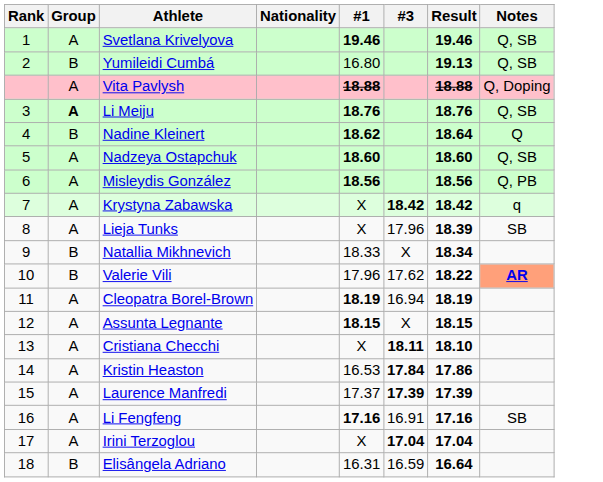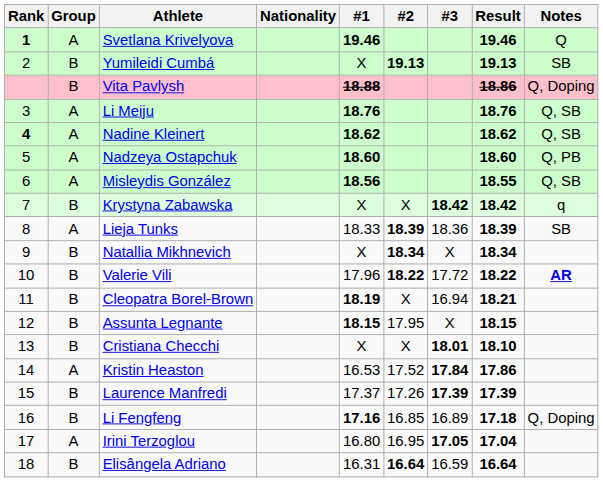 <table class="wikitable sortable" style="text-align:center">
 <tr>
 <th>Rank</th>
 <th>Group</th>
 <th>Athlete</th>
 <th>Nationality</th>
 <th>#1</th>
+<th>#2</th>
 <th>#3</th>
 <th>Result</th>
 <th>Notes</th>
 </tr>
 <tr bgcolor=ccffcc>
-<td>1</td>
+<td><strong>1</strong></td>
 <td>A</td>
 <td align=left><a href='#'>Svetlana Krivelyova</a></td>
 <td align=left></td>
 <td><strong>19.46</strong></td>
 <td></td>
+<td></td>
 <td><strong>19.46</strong></td>
-<td>Q, SB</td>
+<td>Q</td>
 </tr>
 <tr bgcolor=ccffcc>
 <td>2</td>
 <td>B</td>
 <td align=left><a href='#'>Yumileidi Cumbá</a></td>
 <td align=left></td>
-<td>16.80</td>
+<td>X</td>
+<td><strong>19.13</strong></td>
 <td></td>
 <td><strong>19.13</strong></td>
-<td>Q, SB</td>
+<td>SB</td>
 </tr>
 <tr bgcolor=pink>
 <td></td>
-<td>A</td>
+<td>B</td>
 <td align=left><a href='#'>Vita Pavlysh</a></td>
 <td align=left></td>
 <td><s><strong>18.88</strong> </s></td>
 <td></td>
-<td><s><strong>18.88</strong> </s></td>
+<td></td>
+<td><s><strong>18.86</strong> </s></td>
 <td>Q, Doping</td>
 </tr>
 <tr bgcolor=ccffcc>
 <td>3</td>
-<td><strong>A</strong></td>
+<td>A</td>
 <td align=left><a href='#'>Li Meiju</a></td>
 <td align=left></td>
 <td><strong>18.76</strong></td>
+<td></td>
 <td></td>
 <td><strong>18.76</strong></td>
 <td>Q, SB</td>
 </tr>
 <tr bgcolor=ccffcc>
-<td>4</td>
-<td>B</td>
+<td><strong>4</strong></td>
+<td>A</td>
 <td align=left><a href='#'>Nadine Kleinert</a></td>
 <td align=left></td>
 <td><strong>18.62</strong></td>
 <td></td>
-<td><strong>18.64</strong></td>
-<td>Q</td>
+<td></td>
+<td><strong>18.62</strong></td>
+<td>Q, SB</td>
 </tr>
 <tr bgcolor=ccffcc>
 <td>5</td>
 <td>A</td>
 <td align=left><a href='#'>Nadzeya Ostapchuk</a></td>
 <td align=left></td>
 <td><strong>18.60</strong></td>
 <td></td>
+<td></td>
 <td><strong>18.60</strong></td>
-<td>Q, SB</td>
+<td>Q, PB</td>
 </tr>
 <tr bgcolor=ccffcc>
 <td>6</td>
 <td>A</td>
 <td align=left><a href='#'>Misleydis González</a></td>
 <td align=left></td>
 <td><strong>18.56</strong></td>
 <td></td>
-<td><strong>18.56</strong></td>
-<td>Q, PB</td>
+<td></td>
+<td><strong>18.55</strong></td>
+<td>Q, SB</td>
 </tr>
 <tr bgcolor=ddffdd>
 <td>7</td>
-<td>A</td>
+<td>B</td>
 <td align=left><a href='#'>Krystyna Zabawska</a></td>
 <td align=left></td>
+<td>X</td>
 <td>X</td>
 <td><strong>18.42</strong></td>
 <td><strong>18.42</strong></td>
 <td>q</td>
 </tr>
 <tr>
 <td>8</td>
 <td>A</td>
 <td align=left><a href='#'>Lieja Tunks</a></td>
 <td align=left></td>
-<td>X</td>
-<td>17.96</td>
+<td>18.33</td>
+<td><strong>18.39</strong></td>
+<td>18.36</td>
 <td><strong>18.39</strong></td>
 <td>SB</td>
 </tr>
 <tr>
 <td>9</td>
 <td>B</td>
 <td align=left><a href='#'>Natallia Mikhnevich</a></td>
 <td align=left></td>
-<td>18.33</td>
+<td>X</td>
+<td><strong>18.34</strong></td>
 <td>X</td>
 <td><strong>18.34</strong></td>
 <td></td>
 </tr>
 <tr>
 <td>10</td>
 <td>B</td>
 <td align=left><a href='#'>Valerie Vili</a></td>
 <td align=left></td>
 <td>17.96</td>
-<td>17.62</td>
 <td><strong>18.22</strong></td>
-<td style="background: lightsalmon;"><strong><a href='#'>AR</a></strong></td>
+<td>17.72</td>
+<td><strong>18.22</strong></td>
+<td><strong><a href='#'>AR</a></strong></td>
 </tr>
 <tr>
 <td>11</td>
-<td>A</td>
+<td>B</td>
 <td align=left><a href='#'>Cleopatra Borel-Brown</a></td>
 <td align=left></td>
 <td><strong>18.19</strong></td>
+<td>X</td>
 <td>16.94</td>
-<td><strong>18.19</strong></td>
+<td><strong>18.21</strong></td>
 <td></td>
 </tr>
 <tr>
 <td>12</td>
-<td>A</td>
+<td>B</td>
 <td align=left><a href='#'>Assunta Legnante</a></td>
 <td align=left></td>
 <td><strong>18.15</strong></td>
+<td>17.95</td>
 <td>X</td>
 <td><strong>18.15</strong></td>
 <td></td>
 </tr>
 <tr>
 <td>13</td>
-<td>A</td>
+<td>B</td>
 <td align=left><a href='#'>Cristiana Checchi</a></td>
 <td align=left></td>
 <td>X</td>
-<td><strong>18.11</strong></td>
+<td>X</td>
+<td><strong>18.01</strong></td>
 <td><strong>18.10</strong></td>
 <td></td>
 </tr>
 <tr>
 <td>14</td>
 <td>A</td>
 <td align=left><a href='#'>Kristin Heaston</a></td>
 <td align=left></td>
 <td>16.53</td>
+<td>17.52</td>
 <td><strong>17.84</strong></td>
 <td><strong>17.86</strong></td>
 <td></td>
 </tr>
 <tr>
 <td>15</td>
-<td>A</td>
+<td>B</td>
 <td align=left><a href='#'>Laurence Manfredi</a></td>
 <td align=left></td>
 <td>17.37</td>
+<td>17.26</td>
 <td><strong>17.39</strong></td>
 <td><strong>17.39</strong></td>
 <td></td>
 </tr>
 <tr>
 <td>16</td>
-<td>A</td>
+<td>B</td>
 <td align=left><a href='#'>Li Fengfeng</a></td>
 <td align=left></td>
 <td><strong>17.16</strong></td>
-<td>16.91</td>
-<td><strong>17.16</strong></td>
-<td>SB</td>
+<td>16.85</td>
+<td>16.89</td>
+<td><strong>17.18</strong></td>
+<td>Q, Doping</td>
 </tr>
 <tr>
 <td>17</td>
 <td>A</td>
 <td align=left><a href='#'>Irini Terzoglou</a></td>
 <td align=left></td>
-<td>X</td>
-<td><strong>17.04</strong></td>
+<td>16.80</td>
+<td>16.95</td>
+<td><strong>17.05</strong></td>
 <td><strong>17.04</strong></td>
 <td></td>
 </tr>
 <tr>
 <td>18</td>
 <td>B</td>
 <td align=left><a href='#'>Elisângela Adriano</a></td>
 <td align=left></td>
 <td>16.31</td>
+<td><strong>16.64</strong></td>
 <td>16.59</td>
 <td><strong>16.64</strong></td>
 <td></td>
 </tr>
 </table>
